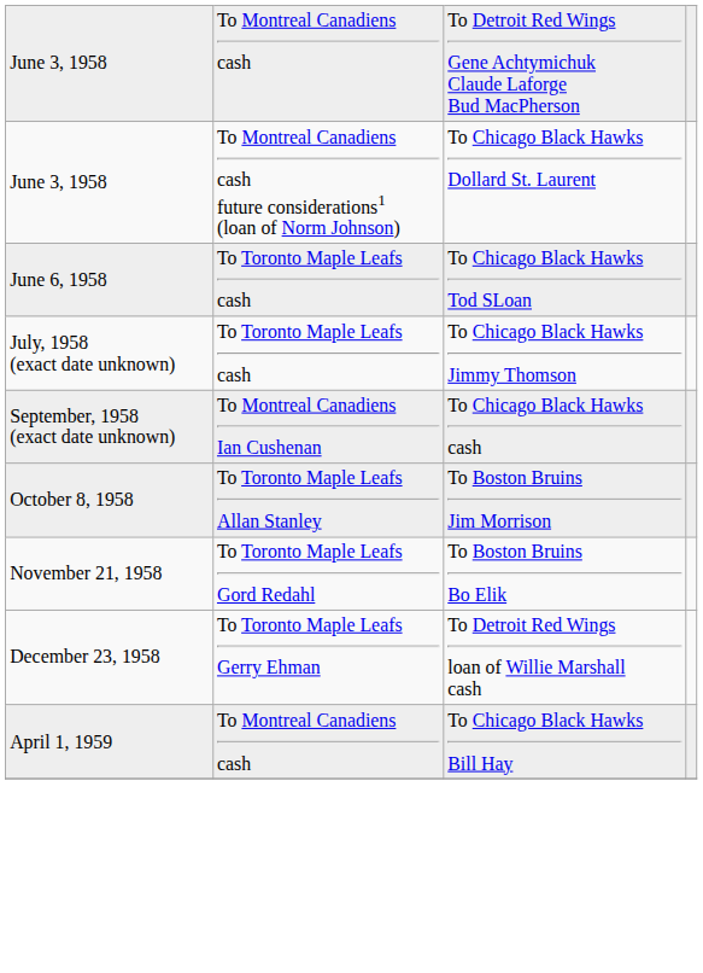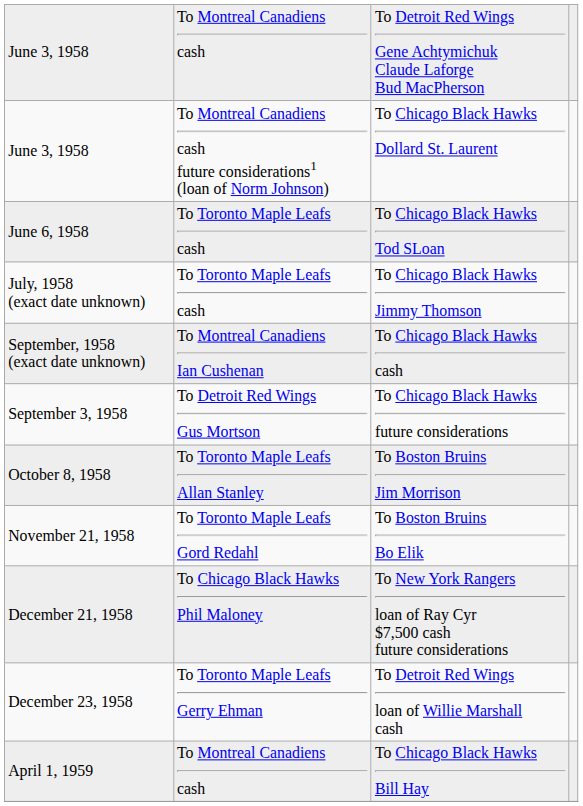 <table class="wikitable" style="border:1px solid #999999; width:580px;">
 <tr bgcolor="eeeeee">
 <td>June 3, 1958</td>
 <td valign="top">To <a href='#'>Montreal Canadiens</a><hr>cash</td>
 <td valign="top">To <a href='#'>Detroit Red Wings</a><hr><a href='#'>Gene Achtymichuk</a><br><a href='#'>Claude Laforge</a><br><a href='#'>Bud MacPherson</a></td>
 <td></td>
 </tr>
 <tr>
 <td>June 3, 1958</td>
 <td valign="top">To <a href='#'>Montreal Canadiens</a><hr>cash<br>future considerations<sup>1</sup><br>(loan of <a href='#'>Norm Johnson</a>)</td>
 <td valign="top">To <a href='#'>Chicago Black Hawks</a><hr><a href='#'>Dollard St. Laurent</a></td>
 <td></td>
 </tr>
 <tr bgcolor="eeeeee">
 <td>June 6, 1958</td>
 <td valign="top">To <a href='#'>Toronto Maple Leafs</a><hr>cash</td>
 <td valign="top">To <a href='#'>Chicago Black Hawks</a><hr><a href='#'>Tod SLoan</a></td>
 <td></td>
 </tr>
 <tr>
 <td>July, 1958<br>(exact date unknown)</td>
 <td valign="top">To <a href='#'>Toronto Maple Leafs</a><hr>cash</td>
 <td valign="top">To <a href='#'>Chicago Black Hawks</a><hr><a href='#'>Jimmy Thomson</a></td>
 <td></td>
 </tr>
 <tr bgcolor="eeeeee">
 <td>September, 1958<br>(exact date unknown)</td>
 <td valign="top">To <a href='#'>Montreal Canadiens</a><hr><a href='#'>Ian Cushenan</a></td>
 <td valign="top">To <a href='#'>Chicago Black Hawks</a><hr>cash</td>
 <td></td>
 </tr>
+<tr>
+<td>September 3, 1958</td>
+<td valign="top">To <a href='#'>Detroit Red Wings</a><hr><a href='#'>Gus Mortson</a></td>
+<td valign="top">To <a href='#'>Chicago Black Hawks</a><hr>future considerations</td>
+<td></td>
+</tr>
 <tr bgcolor="eeeeee">
 <td>October 8, 1958</td>
 <td valign="top">To <a href='#'>Toronto Maple Leafs</a><hr><a href='#'>Allan Stanley</a></td>
 <td valign="top">To <a href='#'>Boston Bruins</a><hr><a href='#'>Jim Morrison</a></td>
 <td></td>
 </tr>
 <tr>
 <td>November 21, 1958</td>
 <td valign="top">To <a href='#'>Toronto Maple Leafs</a><hr><a href='#'>Gord Redahl</a></td>
 <td valign="top">To <a href='#'>Boston Bruins</a><hr><a href='#'>Bo Elik</a></td>
+<td></td>
+</tr>
+<tr bgcolor="eeeeee">
+<td>December 21, 1958</td>
+<td valign="top">To <a href='#'>Chicago Black Hawks</a><hr><a href='#'>Phil Maloney</a></td>
+<td valign="top">To <a href='#'>New York Rangers</a><hr>loan of Ray Cyr<br>$7,500 cash<br>future considerations</td>
 <td></td>
 </tr>
 <tr>
 <td>December 23, 1958</td>
 <td valign="top">To <a href='#'>Toronto Maple Leafs</a><hr><a href='#'>Gerry Ehman</a></td>
 <td valign="top">To <a href='#'>Detroit Red Wings</a><hr>loan of <a href='#'>Willie Marshall</a><br>cash</td>
 <td></td>
 </tr>
 <tr bgcolor="eeeeee">
 <td>April 1, 1959</td>
 <td valign="top">To <a href='#'>Montreal Canadiens</a><hr>cash</td>
 <td valign="top">To <a href='#'>Chicago Black Hawks</a><hr><a href='#'>Bill Hay</a></td>
 <td></td>
 </tr>
 <tr bgcolor="eeeeee">
 </tr>
 </table>
